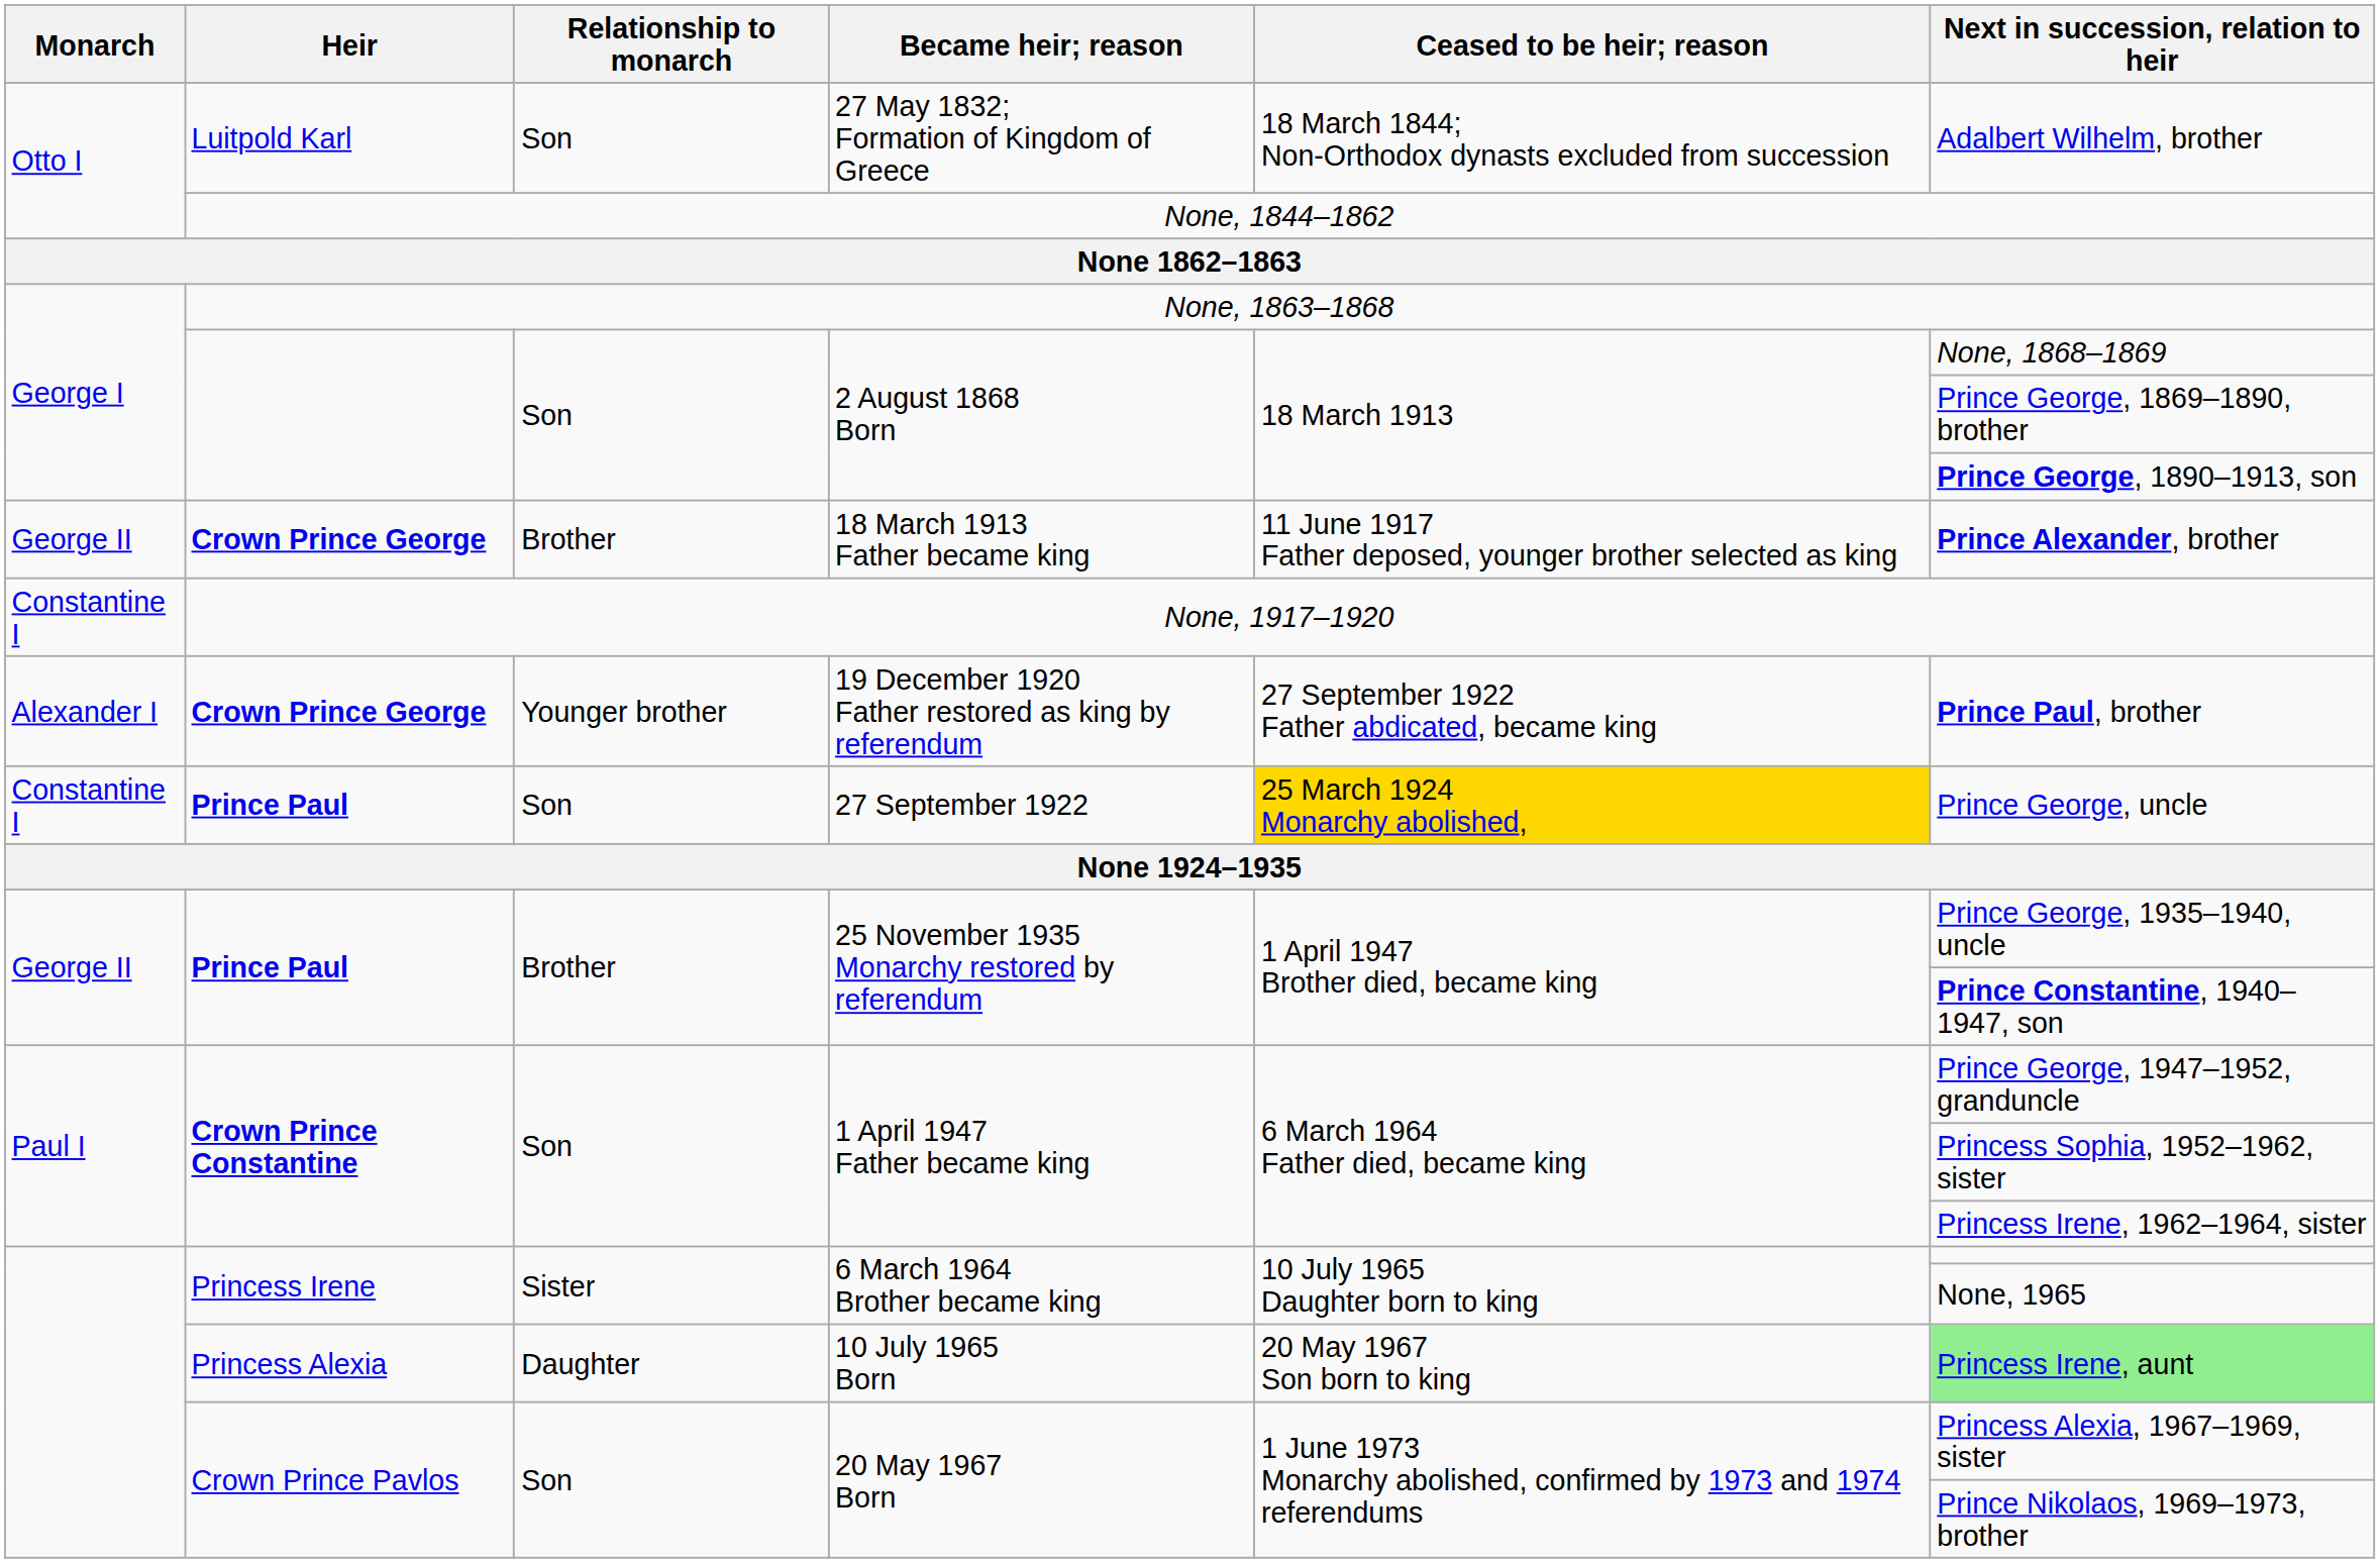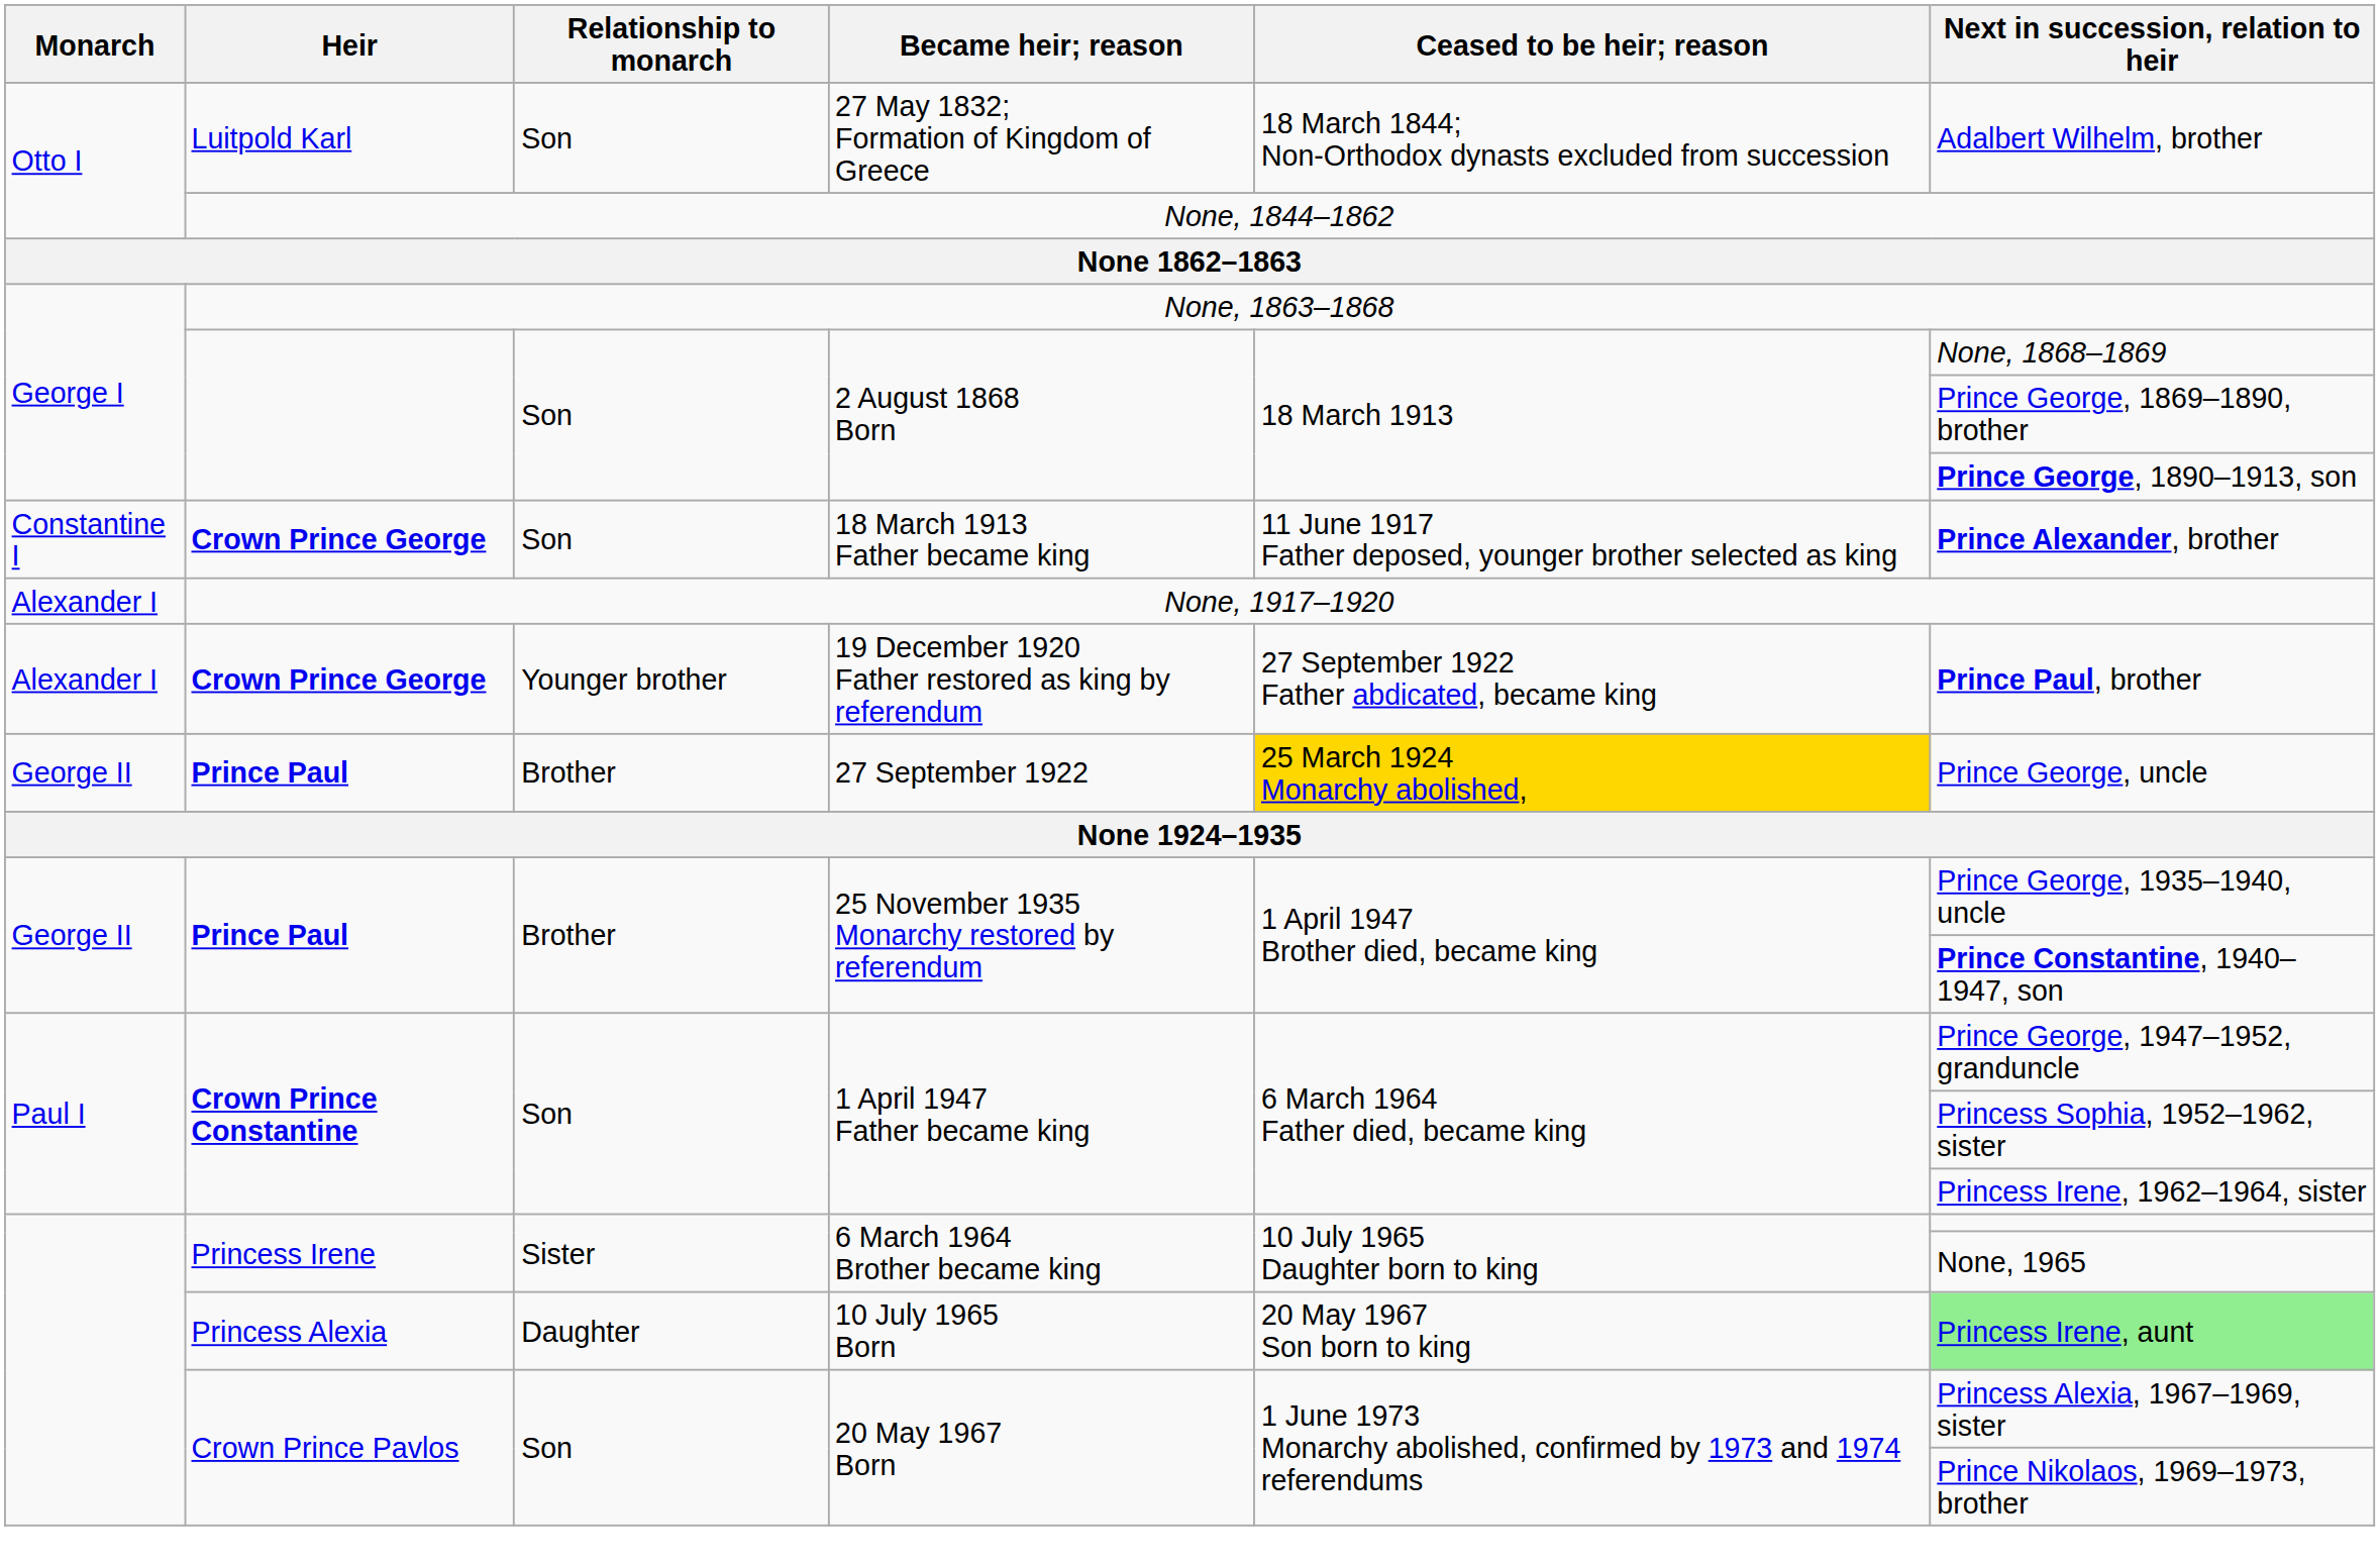 <table class="wikitable" style="font-size:95%">
 <tr>
 <th>Monarch</th>
 <th>Heir</th>
 <th>Relationship to monarch</th>
 <th>Became heir; reason</th>
 <th>Ceased to be heir; reason</th>
 <th>Next in succession, relation to heir</th>
 </tr>
 <tr>
 <td rowspan="2"><a href='#'>Otto I</a></td>
 <td><a href='#'>Luitpold Karl</a></td>
 <td>Son</td>
 <td>27 May 1832;<br>Formation of Kingdom of Greece</td>
 <td>18 March 1844;<br>Non-Orthodox dynasts excluded from succession</td>
 <td><a href='#'>Adalbert Wilhelm</a>, brother</td>
 </tr>
 <tr>
 <td colspan="5" align="center"><em>None, 1844–1862</em></td>
 </tr>
 <tr>
 <th colspan="6">None 1862–1863</th>
 </tr>
 <tr>
 <td rowspan="4"><a href='#'>George I</a></td>
 <td colspan="5" align="center"><em>None, 1863–1868</em></td>
 </tr>
 <tr>
 <td rowspan="3"><strong></strong></td>
 <td rowspan="3">Son</td>
 <td rowspan="3">2 August 1868<br>Born</td>
 <td rowspan="3">18 March 1913<br></td>
 <td><em>None, 1868–1869</em></td>
 </tr>
 <tr>
 <td><a href='#'>Prince George</a>, 1869–1890, brother</td>
 </tr>
 <tr>
 <td><strong><a href='#'>Prince George</a></strong>, 1890–1913, son</td>
 </tr>
 <tr>
-<td><a href='#'>George II</a></td>
+<td><a href='#'>Constantine I</a></td>
 <td><strong><a href='#'>Crown Prince George</a></strong></td>
-<td>Brother</td>
+<td>Son</td>
 <td>18 March 1913<br>Father became king</td>
 <td>11 June 1917<br>Father deposed, younger brother selected as king</td>
 <td><strong><a href='#'>Prince Alexander</a></strong>, brother</td>
 </tr>
 <tr>
-<td><a href='#'>Constantine I</a></td>
+<td><a href='#'>Alexander I</a></td>
 <td colspan="5" align="center"><em>None, 1917–1920</em></td>
 </tr>
 <tr>
 <td><a href='#'>Alexander I</a></td>
 <td><strong><a href='#'>Crown Prince George</a></strong></td>
 <td>Younger brother</td>
 <td>19 December 1920<br>Father restored as king by <a href='#'>referendum</a></td>
 <td>27 September 1922<br>Father <a href='#'>abdicated</a>, became king</td>
 <td><strong><a href='#'>Prince Paul</a></strong>, brother</td>
 </tr>
 <tr>
-<td><a href='#'>Constantine I</a></td>
+<td><a href='#'>George II</a></td>
 <td><strong><a href='#'>Prince Paul</a></strong></td>
-<td>Son</td>
+<td>Brother</td>
 <td>27 September 1922<br></td>
 <td style="background: gold;">25 March 1924<br><a href='#'>Monarchy abolished</a>, </td>
 <td><a href='#'>Prince George</a>, uncle</td>
 </tr>
 <tr>
 <th colspan="6">None 1924–1935</th>
 </tr>
 <tr>
 <td rowspan="2"><a href='#'>George II</a></td>
 <td rowspan="2"><strong><a href='#'>Prince Paul</a></strong></td>
 <td rowspan="2">Brother</td>
 <td rowspan="2">25 November 1935<br><a href='#'>Monarchy restored</a> by <a href='#'>referendum</a></td>
 <td rowspan="2">1 April 1947<br>Brother died, became king</td>
 <td><a href='#'>Prince George</a>, 1935–1940, uncle</td>
 </tr>
 <tr>
 <td><strong><a href='#'>Prince Constantine</a></strong>, 1940–1947, son</td>
 </tr>
 <tr>
 <td rowspan="3"><a href='#'>Paul I</a></td>
 <td rowspan="3"><strong><a href='#'>Crown Prince Constantine</a></strong></td>
 <td rowspan="3">Son</td>
 <td rowspan="3">1 April 1947<br>Father became king</td>
 <td rowspan="3">6 March 1964<br>Father died, became king</td>
 <td><a href='#'>Prince George</a>, 1947–1952, granduncle</td>
 </tr>
 <tr>
 <td><a href='#'>Princess Sophia</a>, 1952–1962, sister</td>
 </tr>
 <tr>
 <td><a href='#'>Princess Irene</a>, 1962–1964, sister</td>
 </tr>
 <tr>
 <td rowspan="5"></td>
 <td rowspan="2"><a href='#'>Princess Irene</a></td>
 <td rowspan="2">Sister</td>
 <td rowspan="2">6 March 1964<br>Brother became king</td>
 <td rowspan="2">10 July 1965<br>Daughter born to king</td>
 <td></td>
 </tr>
 <tr>
 <td>None, 1965</td>
 </tr>
 <tr>
 <td><a href='#'>Princess Alexia</a></td>
 <td>Daughter</td>
 <td>10 July 1965<br>Born</td>
 <td>20 May 1967<br>Son born to king</td>
 <td style="background: lightgreen;"><a href='#'>Princess Irene</a>, aunt</td>
 </tr>
 <tr>
 <td rowspan="2"><a href='#'>Crown Prince Pavlos</a></td>
 <td rowspan="2">Son</td>
 <td rowspan="2">20 May 1967<br>Born</td>
 <td rowspan="2">1 June 1973<br>Monarchy abolished, confirmed by <a href='#'>1973</a> and <a href='#'>1974</a> referendums</td>
 <td><a href='#'>Princess Alexia</a>, 1967–1969, sister</td>
 </tr>
 <tr>
 <td><a href='#'>Prince Nikolaos</a>, 1969–1973, brother</td>
 </tr>
 </table>
